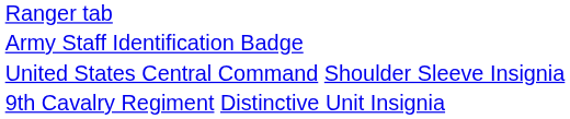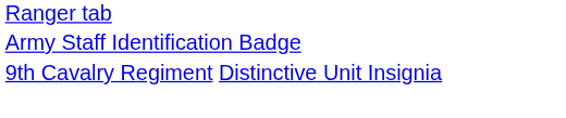 <table>
 <tr>
 <td></td>
 <td><a href='#'>Ranger tab</a></td>
 </tr>
 <tr>
 <td></td>
 <td><a href='#'>Army Staff Identification Badge</a></td>
 </tr>
 <tr>
 <td></td>
-<td><a href='#'>United States Central Command</a> <a href='#'>Shoulder Sleeve Insignia</a></td>
-</tr>
-<tr>
-<td></td>
 <td><a href='#'>9th Cavalry Regiment</a> <a href='#'>Distinctive Unit Insignia</a></td>
 </tr>
 </table>
